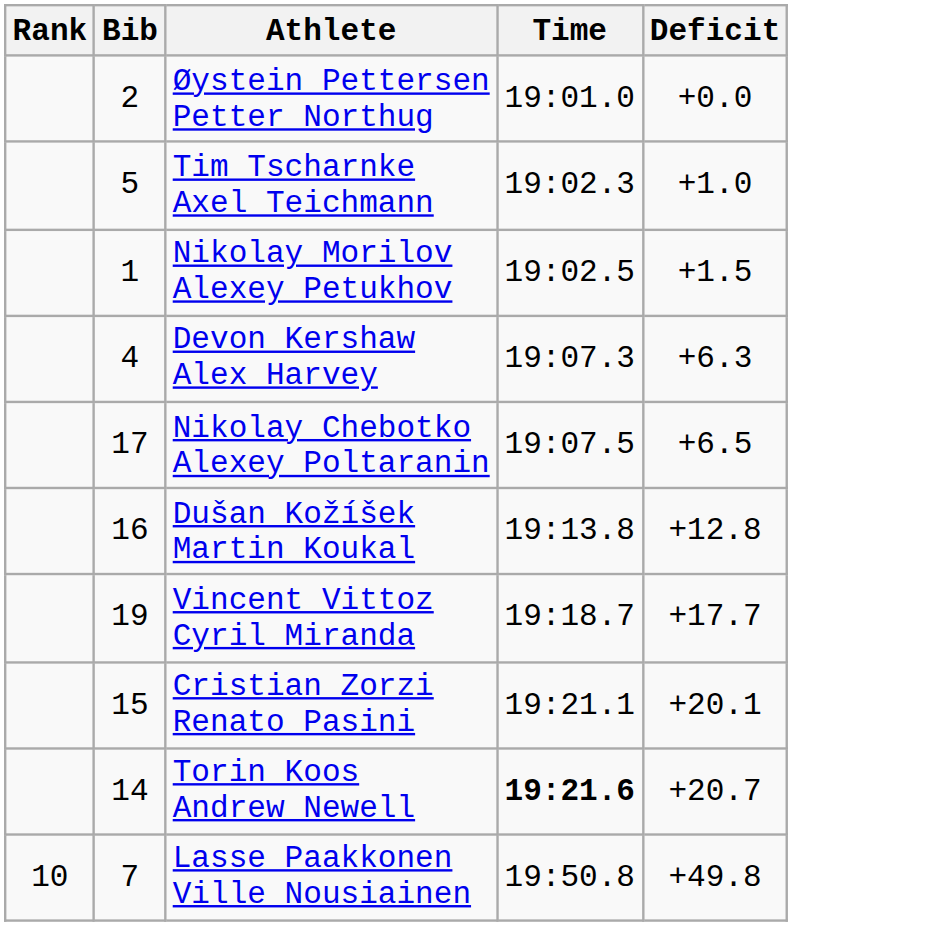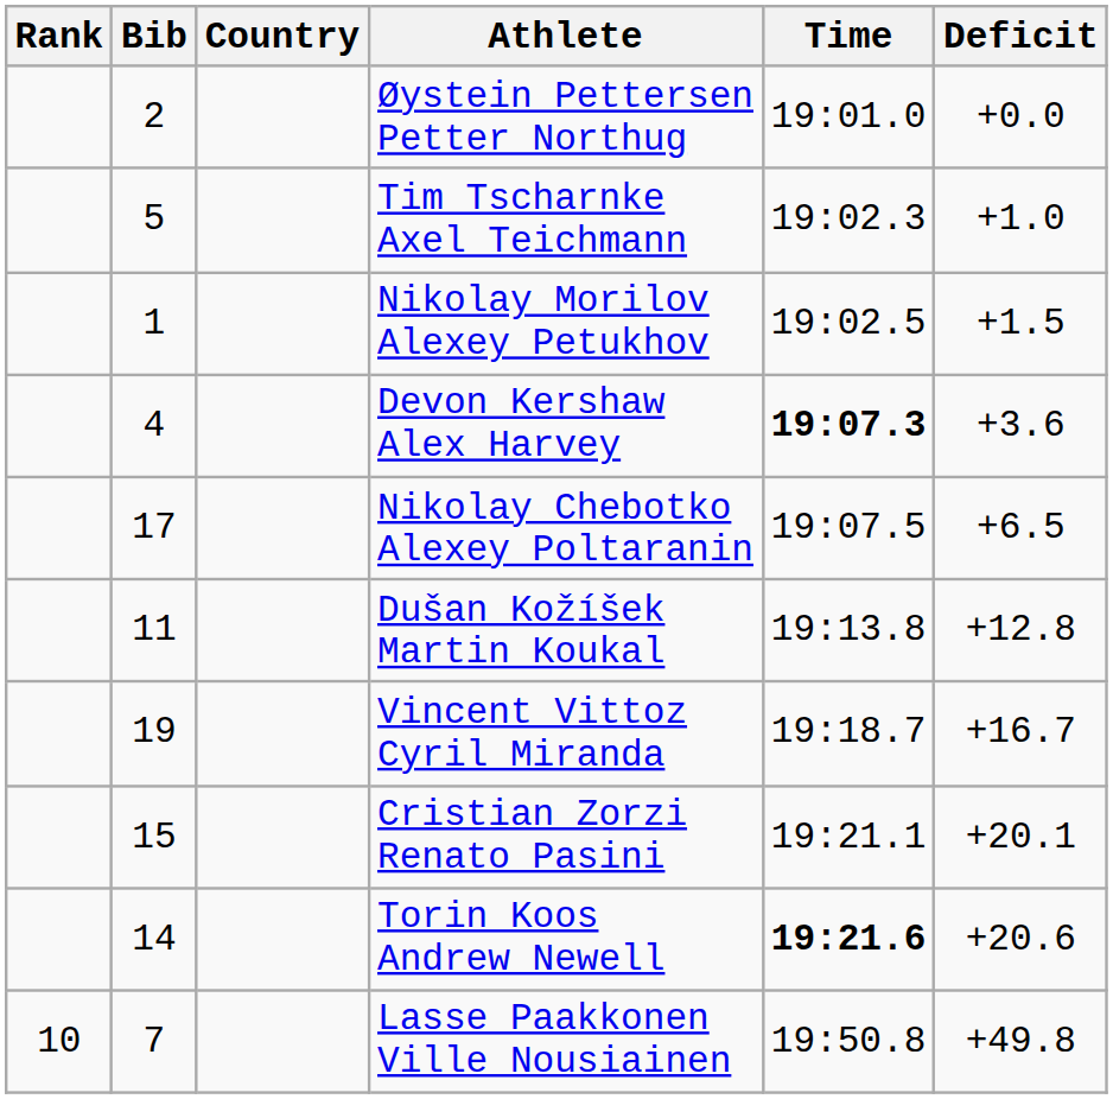 <table class="wikitable sortable" style="text-align:center">
 <tr>
 <th>Rank</th>
 <th>Bib</th>
+<th>Country</th>
 <th>Athlete</th>
 <th>Time</th>
 <th>Deficit</th>
 </tr>
 <tr>
 <td></td>
 <td>2</td>
+<td align="left"></td>
 <td align="left"><a href='#'>Øystein Pettersen</a><br><a href='#'>Petter Northug</a></td>
 <td>19:01.0</td>
 <td>+0.0</td>
 </tr>
 <tr>
 <td></td>
 <td>5</td>
+<td align="left"></td>
 <td align="left"><a href='#'>Tim Tscharnke</a><br><a href='#'>Axel Teichmann</a></td>
 <td>19:02.3</td>
 <td>+1.0</td>
 </tr>
 <tr>
 <td></td>
 <td>1</td>
+<td align="left"></td>
 <td align="left"><a href='#'>Nikolay Morilov</a><br><a href='#'>Alexey Petukhov</a></td>
 <td>19:02.5</td>
 <td>+1.5</td>
 </tr>
 <tr>
 <td></td>
 <td>4</td>
+<td align="left"></td>
 <td align="left"><a href='#'>Devon Kershaw</a><br><a href='#'>Alex Harvey</a></td>
-<td>19:07.3</td>
-<td>+6.3</td>
+<td><strong>19:07.3</strong></td>
+<td>+3.6</td>
 </tr>
 <tr>
 <td></td>
 <td>17</td>
+<td align="left"></td>
 <td align="left"><a href='#'>Nikolay Chebotko</a><br><a href='#'>Alexey Poltaranin</a></td>
 <td>19:07.5</td>
 <td>+6.5</td>
 </tr>
 <tr>
 <td></td>
-<td>16</td>
+<td>11</td>
+<td align="left"></td>
 <td align="left"><a href='#'>Dušan Kožíšek</a><br><a href='#'>Martin Koukal</a></td>
 <td>19:13.8</td>
 <td>+12.8</td>
 </tr>
 <tr>
 <td></td>
 <td>19</td>
+<td align="left"></td>
 <td align="left"><a href='#'>Vincent Vittoz</a><br><a href='#'>Cyril Miranda</a></td>
 <td>19:18.7</td>
-<td>+17.7</td>
+<td>+16.7</td>
 </tr>
 <tr>
 <td></td>
 <td>15</td>
+<td align="left"></td>
 <td align="left"><a href='#'>Cristian Zorzi</a><br><a href='#'>Renato Pasini</a></td>
 <td>19:21.1</td>
 <td>+20.1</td>
 </tr>
 <tr>
 <td></td>
 <td>14</td>
+<td align="left"></td>
 <td align="left"><a href='#'>Torin Koos</a><br><a href='#'>Andrew Newell</a></td>
 <td><strong>19:21.6</strong></td>
-<td>+20.7</td>
+<td>+20.6</td>
 </tr>
 <tr>
 <td>10</td>
 <td>7</td>
+<td align="left"></td>
 <td align="left"><a href='#'>Lasse Paakkonen</a><br><a href='#'>Ville Nousiainen</a></td>
 <td>19:50.8</td>
 <td>+49.8</td>
 </tr>
 </table>
